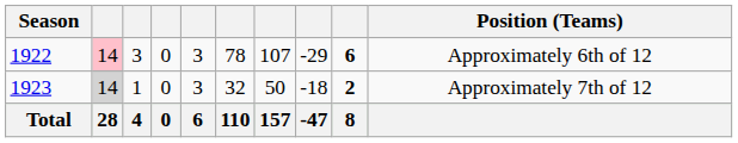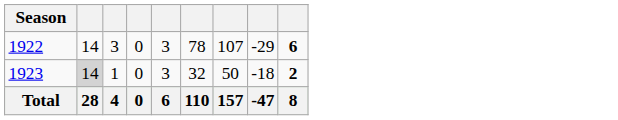 <table class="wikitable" style="text-align:center;">
 <tr>
 <th width=60>Season</th>
 <th width="15"></th>
 <th width="15"></th>
 <th width="15"></th>
 <th width="20"></th>
 <th width="20"></th>
 <th width="20"></th>
 <th width="20"></th>
 <th width="20"></th>
-<th width=275>Position (Teams)</th>
 </tr>
 <tr>
 <td style="text-align:left;"><a href='#'>1922</a></td>
-<td style="background: pink;">14</td>
+<td>14</td>
 <td>3</td>
 <td>0</td>
 <td>3</td>
 <td>78</td>
 <td>107</td>
 <td>-29</td>
 <td><strong>6</strong></td>
-<td>Approximately 6th of 12</td>
 </tr>
 <tr>
 <td style="text-align:left;"><a href='#'>1923</a></td>
 <td style="background: lightgrey;">14</td>
 <td>1</td>
 <td>0</td>
 <td>3</td>
 <td>32</td>
 <td>50</td>
 <td>-18</td>
 <td><strong>2</strong></td>
-<td>Approximately 7th of 12</td>
 </tr>
 <tr style="background: #ccffcc;">
 <th style="text-align:centre;" 19colspan=2>Total</th>
 <th>28</th>
 <th>4</th>
 <th>0</th>
 <th>6</th>
 <th>110</th>
 <th>157</th>
 <th>-47</th>
 <th>8</th>
-<th></th>
 </tr>
 </table>
